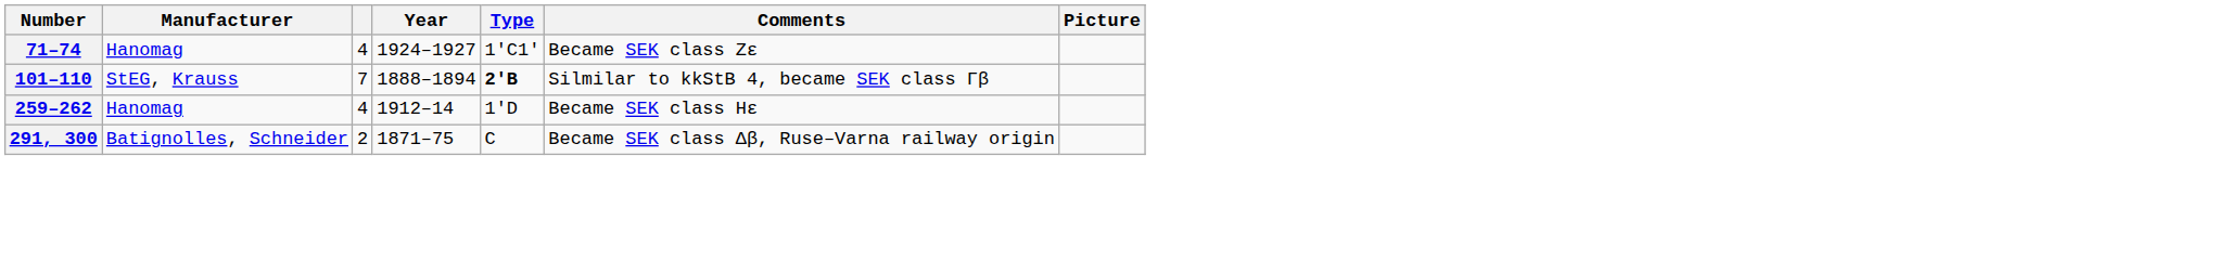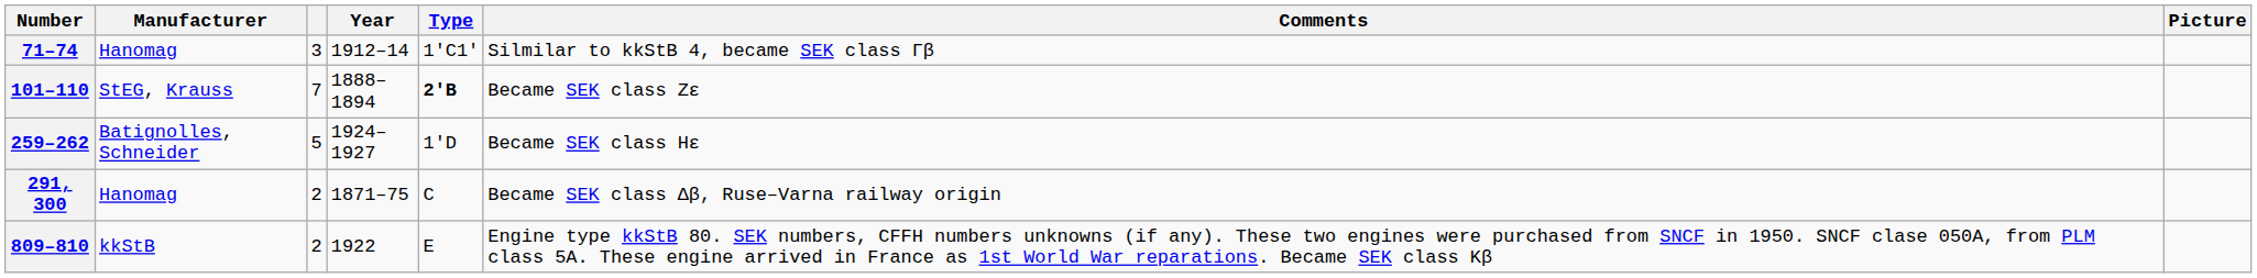 <table class="wikitable">
 <tr>
 <th scope="col">Number</th>
 <th scope="col">Manufacturer</th>
 <th scope="col"></th>
 <th scope="col">Year</th>
 <th scope="col"><a href='#'>Type</a></th>
 <th scope="col">Comments</th>
 <th scope="col">Picture</th>
 </tr>
 <tr>
 <th scope="row"><a href='#'>71–74</a></th>
 <td><a href='#'>Hanomag</a></td>
-<td>4</td>
-<td>1924–1927</td>
+<td>3</td>
+<td>1912–14</td>
 <td>1'C1'</td>
-<td>Became <a href='#'>SEK</a> class Ζε</td>
+<td>Silmilar to kkStB 4, became <a href='#'>SEK</a> class Γβ</td>
 <td></td>
 </tr>
 <tr>
 <th scope="row"><a href='#'>101–110</a></th>
 <td><a href='#'>StEG</a>, <a href='#'>Krauss</a></td>
 <td>7</td>
 <td>1888–1894</td>
 <td><strong>2'B</strong></td>
-<td>Silmilar to kkStB 4, became <a href='#'>SEK</a> class Γβ</td>
+<td>Became <a href='#'>SEK</a> class Ζε</td>
 <td></td>
 </tr>
 <tr>
 <th scope="row"><a href='#'>259–262</a></th>
-<td><a href='#'>Hanomag</a></td>
-<td>4</td>
-<td>1912–14</td>
+<td><a href='#'>Batignolles</a>, <a href='#'>Schneider</a></td>
+<td>5</td>
+<td>1924–1927</td>
 <td>1'D</td>
 <td>Became <a href='#'>SEK</a> class Ηε</td>
 <td></td>
 </tr>
 <tr>
 <th scope="row"><a href='#'>291, 300</a></th>
-<td><a href='#'>Batignolles</a>, <a href='#'>Schneider</a></td>
+<td><a href='#'>Hanomag</a></td>
 <td>2</td>
 <td>1871–75</td>
 <td>C</td>
 <td>Became <a href='#'>SEK</a> class Δβ, Ruse–Varna railway origin</td>
 <td></td>
 </tr>
+<tr>
+<th scope="row"><a href='#'>809–810</a></th>
+<td><a href='#'>kkStB</a></td>
+<td>2</td>
+<td>1922</td>
+<td>E</td>
+<td>Engine type <a href='#'>kkStB</a> 80. <a href='#'>SEK</a> numbers, CFFH numbers unknowns (if any). These two engines were purchased from <a href='#'>SNCF</a> in 1950. SNCF clase 050A, from <a href='#'>PLM</a> class 5A. These engine arrived in France as <a href='#'>1st World War reparations</a>. Became <a href='#'>SEK</a> class Kβ</td>
+<td></td>
+</tr>
 </table>
